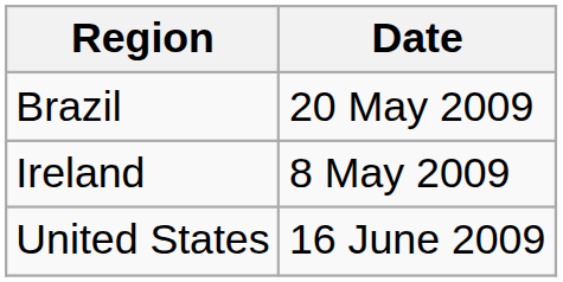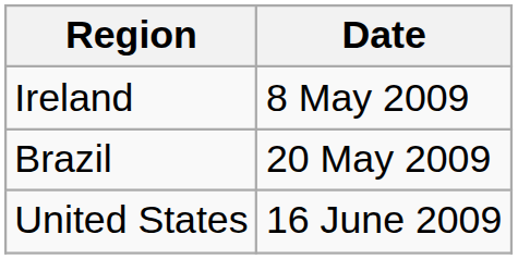 <table class="wikitable">
 <tr>
 <th>Region</th>
 <th>Date</th>
 </tr>
 <tr>
+<td>Ireland</td>
+<td>8 May 2009</td>
+</tr>
+<tr>
 <td>Brazil</td>
 <td>20 May 2009</td>
-</tr>
-<tr>
-<td>Ireland</td>
-<td>8 May 2009</td>
 </tr>
 <tr>
 <td>United States</td>
 <td>16 June 2009</td>
 </tr>
 </table>
